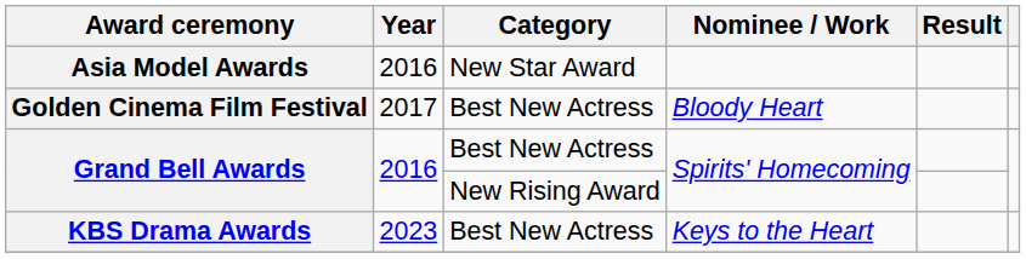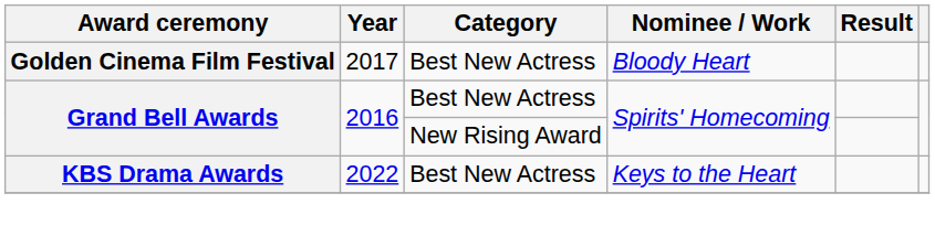 <table class="wikitable plainrowheaders sortable">
 <tr>
 <th scope="col">Award ceremony</th>
 <th scope="col">Year</th>
 <th scope="col">Category</th>
 <th scope="col">Nominee / Work</th>
 <th scope="col">Result</th>
 <th scope="col" class="unsortable"></th>
-</tr>
-<tr>
-<th scope="row">Asia Model Awards</th>
-<td style="text-align:center">2016</td>
-<td>New Star Award</td>
-<td></td>
-<td></td>
-<td></td>
 </tr>
 <tr>
 <th scope="row">Golden Cinema Film Festival</th>
 <td style="text-align:center">2017</td>
 <td>Best New Actress</td>
 <td><em><a href='#'>Bloody Heart</a></em></td>
 <td></td>
 <td style="text-align:center"></td>
 </tr>
 <tr>
 <th scope="row"  rowspan="2"><a href='#'>Grand Bell Awards</a></th>
 <td style="text-align:center" rowspan="2"><a href='#'>2016</a></td>
 <td>Best New Actress</td>
 <td rowspan="2"><em><a href='#'>Spirits' Homecoming</a></em></td>
 <td></td>
 <td style="text-align:center" rowspan="2"></td>
 </tr>
 <tr>
 <td>New Rising Award</td>
 <td></td>
 </tr>
 <tr>
 <th scope="row"  rowspan="1"><a href='#'>KBS Drama Awards</a></th>
-<td style="text-align:center" rowspan="1"><a href='#'>2023</a></td>
+<td style="text-align:center" rowspan="1"><a href='#'>2022</a></td>
 <td>Best New Actress</td>
 <td><em><a href='#'>Keys to the Heart</a></em></td>
 <td></td>
 <td style="text-align:center"></td>
 </tr>
 <tr>
 </tr>
 </table>
